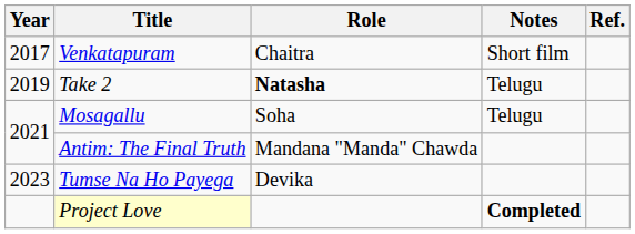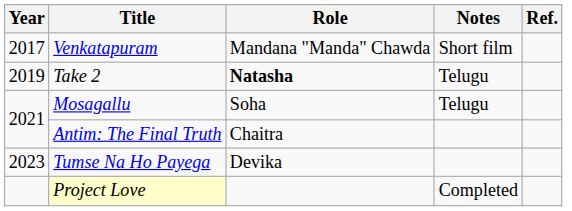 <table class="wikitable sortable">
 <tr>
 <th>Year</th>
 <th>Title</th>
 <th>Role</th>
 <th>Notes</th>
 <th>Ref.</th>
 </tr>
 <tr>
 <td>2017</td>
 <td><em><a href='#'>Venkatapuram</a></em></td>
-<td>Chaitra</td>
+<td>Mandana "Manda" Chawda</td>
 <td>Short film</td>
 <td></td>
 </tr>
 <tr>
 <td>2019</td>
 <td><em>Take 2</em></td>
 <td><strong>Natasha</strong></td>
 <td>Telugu</td>
 <td></td>
 </tr>
 <tr>
 <td rowspan="2">2021</td>
 <td><em><a href='#'>Mosagallu</a></em></td>
 <td>Soha</td>
 <td>Telugu</td>
 <td></td>
 </tr>
 <tr>
 <td><em><a href='#'>Antim: The Final Truth</a></em></td>
-<td>Mandana "Manda" Chawda</td>
+<td>Chaitra</td>
 <td></td>
 <td></td>
 </tr>
 <tr>
 <td rowspan="1">2023</td>
 <td><em><a href='#'>Tumse Na Ho Payega</a></em></td>
 <td>Devika</td>
 <td></td>
 <td></td>
 </tr>
 <tr>
 <td></td>
 <td scope="row" style="background:#ffc;"><em>Project Love</em> </td>
 <td></td>
-<td><strong>Completed</strong></td>
+<td>Completed</td>
 <td></td>
 </tr>
 </table>
